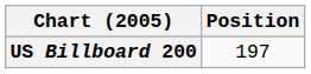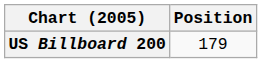 <table class="wikitable plainrowheaders" style="text-align:center">
 <tr>
 <th scope="col">Chart (2005)</th>
 <th scope="col">Position</th>
 </tr>
 <tr>
 <th scope="row">US <em>Billboard</em> 200</th>
-<td>197</td>
+<td>179</td>
 </tr>
 </table>
